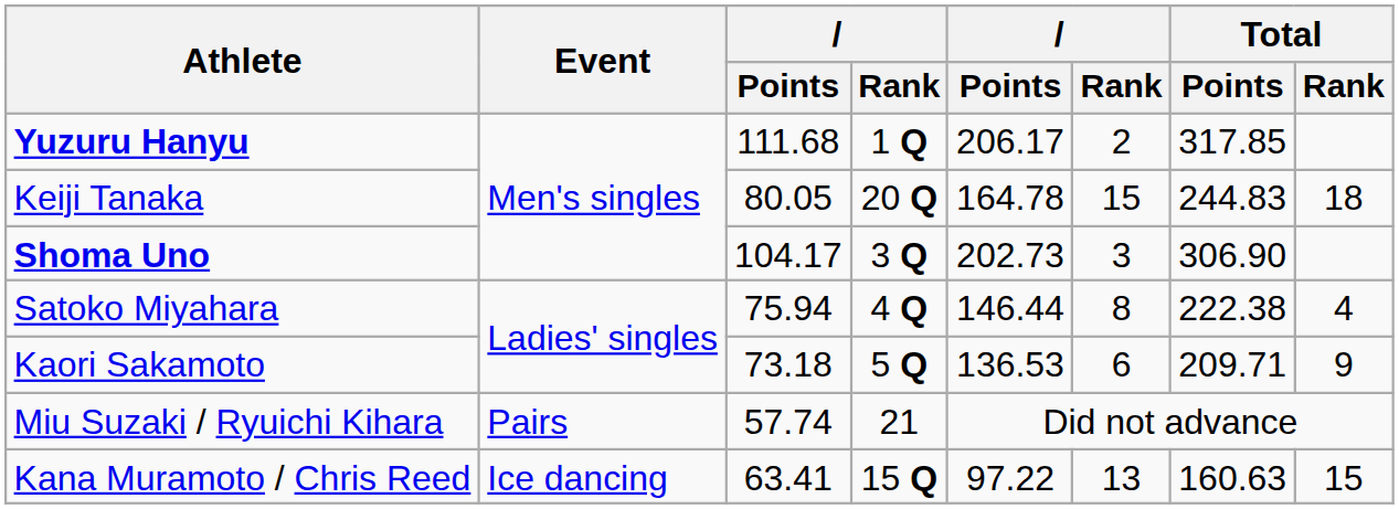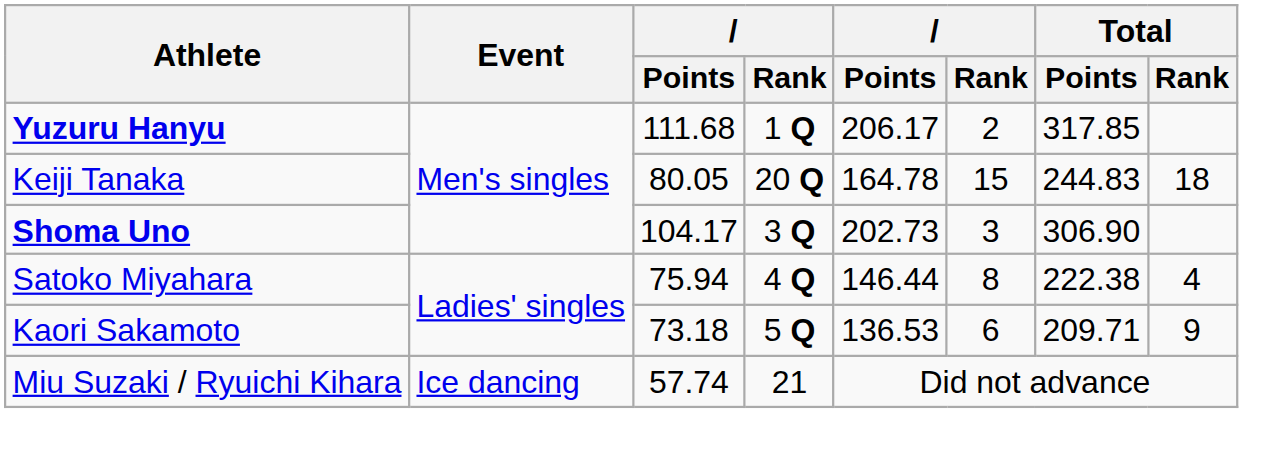 <table class="wikitable" style="font-size:90%">
 <tr>
 <th rowspan="2">Athlete</th>
 <th rowspan="2">Event</th>
 <th colspan="2">/</th>
 <th colspan="2">/</th>
 <th colspan="2">Total</th>
 </tr>
 <tr style="font-size:95%">
 <th>Points</th>
 <th>Rank</th>
 <th>Points</th>
 <th>Rank</th>
 <th>Points</th>
 <th>Rank</th>
 </tr>
 <tr align=center>
 <td align=left><strong><a href='#'>Yuzuru Hanyu</a></strong></td>
 <td align=left rowspan=3><a href='#'>Men's singles</a></td>
 <td>111.68</td>
 <td>1 <strong>Q</strong></td>
 <td>206.17</td>
 <td>2</td>
 <td>317.85</td>
 <td></td>
 </tr>
 <tr align=center>
 <td align=left><a href='#'>Keiji Tanaka</a></td>
 <td>80.05</td>
 <td>20 <strong>Q</strong></td>
 <td>164.78</td>
 <td>15</td>
 <td>244.83</td>
 <td>18</td>
 </tr>
 <tr align=center>
 <td align=left><strong><a href='#'>Shoma Uno</a></strong></td>
 <td>104.17</td>
 <td>3 <strong>Q</strong></td>
 <td>202.73</td>
 <td>3</td>
 <td>306.90</td>
 <td></td>
 </tr>
 <tr align="center">
 <td align="left"><a href='#'>Satoko Miyahara</a></td>
 <td align="left" rowspan=2><a href='#'>Ladies' singles</a></td>
 <td>75.94</td>
 <td>4 <strong>Q</strong></td>
 <td>146.44</td>
 <td>8</td>
 <td>222.38</td>
 <td>4</td>
 </tr>
 <tr align="center">
 <td align="left"><a href='#'>Kaori Sakamoto</a></td>
 <td>73.18</td>
 <td>5 <strong>Q</strong></td>
 <td>136.53</td>
 <td>6</td>
 <td>209.71</td>
 <td>9</td>
 </tr>
 <tr align="center">
 <td align="left"><a href='#'>Miu Suzaki</a> / <a href='#'>Ryuichi Kihara</a></td>
-<td align="left"><a href='#'>Pairs</a></td>
+<td align=left><a href='#'>Ice dancing</a></td>
 <td>57.74</td>
 <td>21</td>
 <td colspan=4>Did not advance</td>
 </tr>
-<tr align=center>
-<td align=left><a href='#'>Kana Muramoto</a> / <a href='#'>Chris Reed</a></td>
-<td align=left><a href='#'>Ice dancing</a></td>
-<td>63.41</td>
-<td>15 <strong>Q</strong></td>
-<td>97.22</td>
-<td>13</td>
-<td>160.63</td>
-<td>15</td>
-</tr>
 </table>
